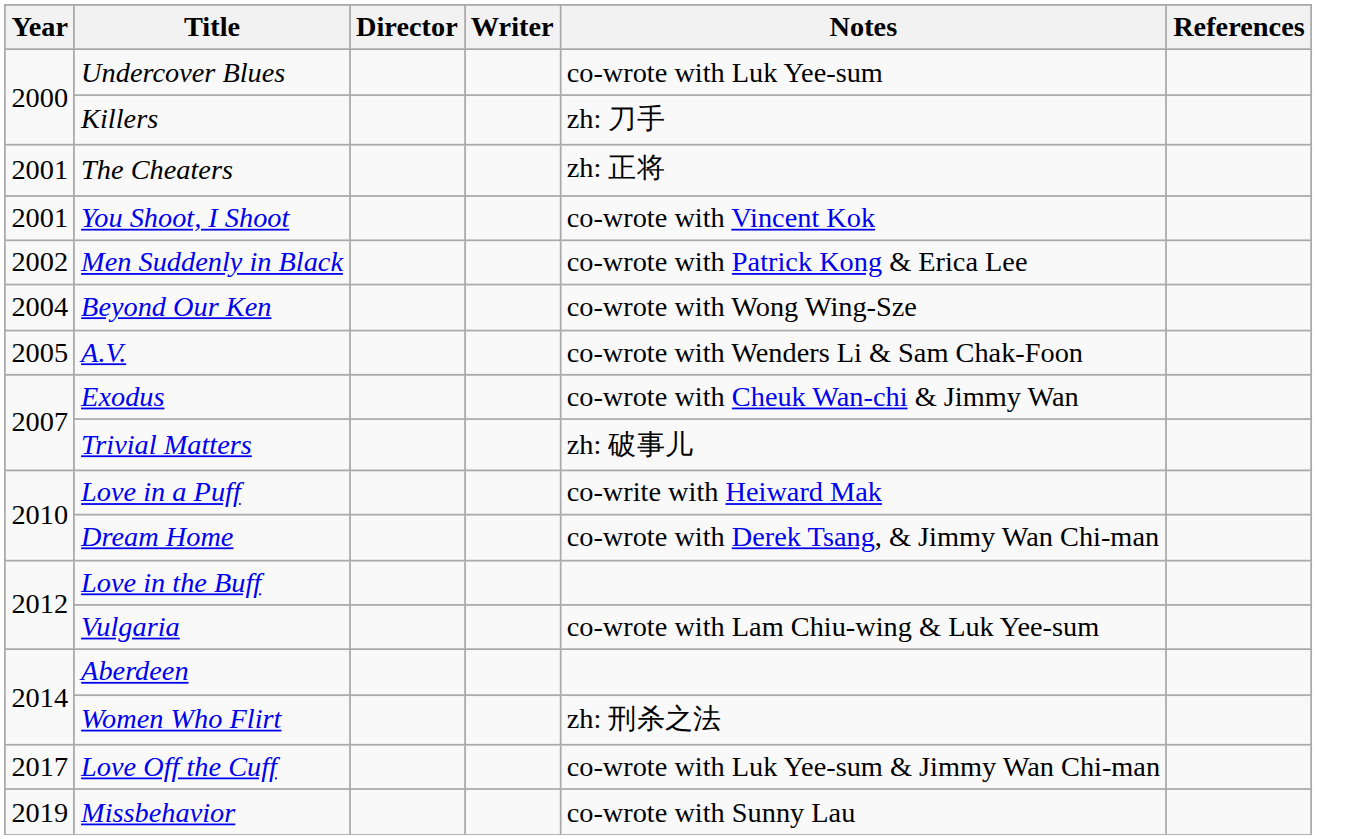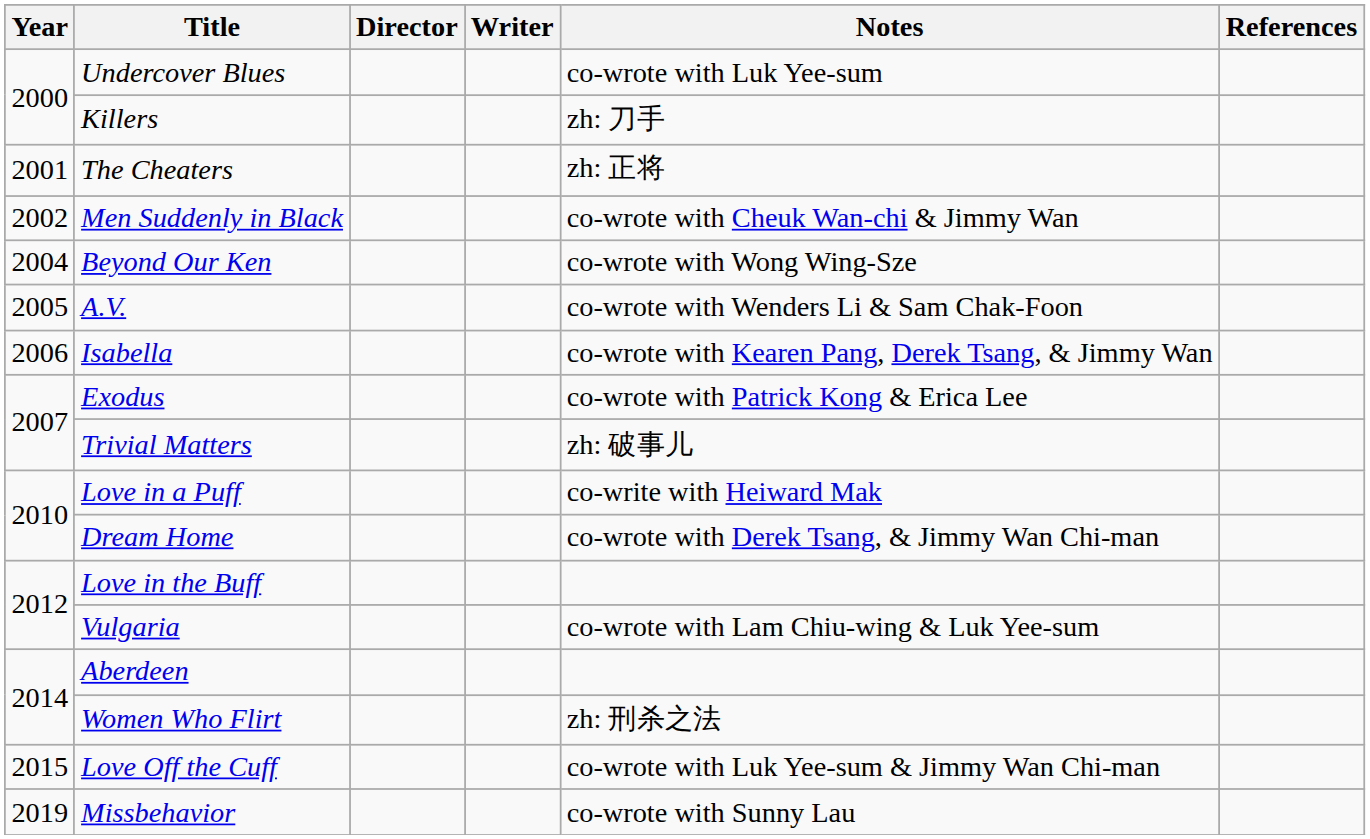 <table class="wikitable">
 <tr>
 <th>Year</th>
 <th>Title</th>
 <th>Director</th>
 <th>Writer</th>
 <th>Notes</th>
 <th>References</th>
 </tr>
 <tr>
 <td rowspan="2">2000</td>
 <td><em>Undercover Blues</em></td>
 <td></td>
 <td></td>
 <td>co-wrote with Luk Yee-sum</td>
 <td></td>
 </tr>
 <tr>
 <td><em>Killers</em></td>
 <td></td>
 <td></td>
 <td>zh: 刀手</td>
 <td></td>
 </tr>
 <tr>
 <td>2001</td>
 <td><em>The Cheaters</em></td>
 <td></td>
 <td></td>
 <td>zh: 正将</td>
 <td></td>
 </tr>
 <tr>
-<td>2001</td>
-<td><em><a href='#'>You Shoot, I Shoot</a></em></td>
-<td></td>
-<td></td>
-<td>co-wrote with <a href='#'>Vincent Kok</a></td>
-<td></td>
-</tr>
-<tr>
 <td>2002</td>
 <td><em><a href='#'>Men Suddenly in Black</a></em></td>
 <td></td>
 <td></td>
-<td>co-wrote with <a href='#'>Patrick Kong</a> & Erica Lee</td>
+<td>co-wrote with <a href='#'>Cheuk Wan-chi</a> & Jimmy Wan</td>
 <td></td>
 </tr>
 <tr>
 <td>2004</td>
 <td><em><a href='#'>Beyond Our Ken</a></em></td>
 <td></td>
 <td></td>
 <td>co-wrote with Wong Wing-Sze</td>
 <td></td>
 </tr>
 <tr>
 <td>2005</td>
 <td><em><a href='#'>A.V.</a></em></td>
 <td></td>
 <td></td>
 <td>co-wrote with Wenders Li & Sam Chak-Foon</td>
 <td></td>
 </tr>
 <tr>
+<td>2006</td>
+<td><em><a href='#'>Isabella</a></em></td>
+<td></td>
+<td></td>
+<td>co-wrote with <a href='#'>Kearen Pang</a>, <a href='#'>Derek Tsang</a>, & Jimmy Wan</td>
+<td></td>
+</tr>
+<tr>
 <td rowspan="2">2007</td>
 <td><em><a href='#'>Exodus</a></em></td>
 <td></td>
 <td></td>
-<td>co-wrote with <a href='#'>Cheuk Wan-chi</a> & Jimmy Wan</td>
+<td>co-wrote with <a href='#'>Patrick Kong</a> & Erica Lee</td>
 <td></td>
 </tr>
 <tr>
 <td><em><a href='#'>Trivial Matters</a></em></td>
 <td></td>
 <td></td>
 <td>zh: 破事儿</td>
 <td></td>
 </tr>
 <tr>
 <td rowspan="2">2010</td>
 <td><em><a href='#'>Love in a Puff</a></em></td>
 <td></td>
 <td></td>
 <td>co-write with <a href='#'>Heiward Mak</a></td>
 <td></td>
 </tr>
 <tr>
 <td><em><a href='#'>Dream Home</a></em></td>
 <td></td>
 <td></td>
 <td>co-wrote with <a href='#'>Derek Tsang</a>, & Jimmy Wan Chi-man</td>
 <td></td>
 </tr>
 <tr>
 <td rowspan="2">2012</td>
 <td><em><a href='#'>Love in the Buff</a></em></td>
 <td></td>
 <td></td>
 <td></td>
 <td></td>
 </tr>
 <tr>
 <td><em><a href='#'>Vulgaria</a></em></td>
 <td></td>
 <td></td>
 <td>co-wrote with Lam Chiu-wing & Luk Yee-sum</td>
 <td></td>
 </tr>
 <tr>
 <td rowspan="2">2014</td>
 <td><em><a href='#'>Aberdeen</a></em></td>
 <td></td>
 <td></td>
 <td></td>
 <td></td>
 </tr>
 <tr>
 <td><em><a href='#'>Women Who Flirt</a></em></td>
 <td></td>
 <td></td>
 <td>zh: 刑杀之法</td>
 <td></td>
 </tr>
 <tr>
-<td>2017</td>
+<td>2015</td>
 <td><em><a href='#'>Love Off the Cuff</a></em></td>
 <td></td>
 <td></td>
 <td>co-wrote with Luk Yee-sum & Jimmy Wan Chi-man</td>
 <td></td>
 </tr>
 <tr>
 <td>2019</td>
 <td><em><a href='#'>Missbehavior</a></em></td>
 <td></td>
 <td></td>
 <td>co-wrote with Sunny Lau</td>
 <td></td>
 </tr>
 </table>
